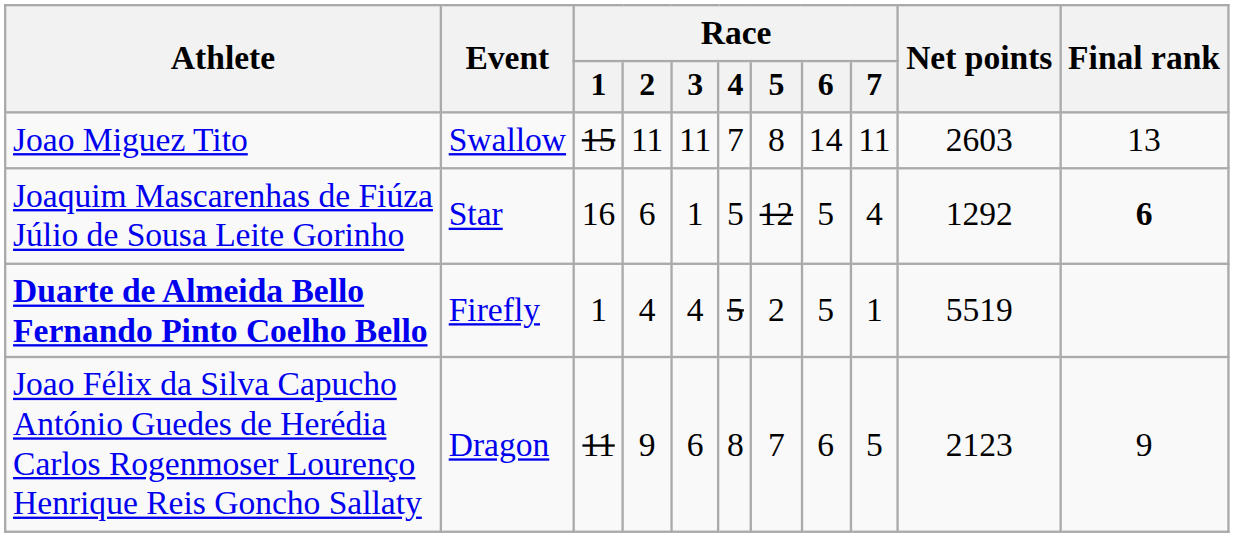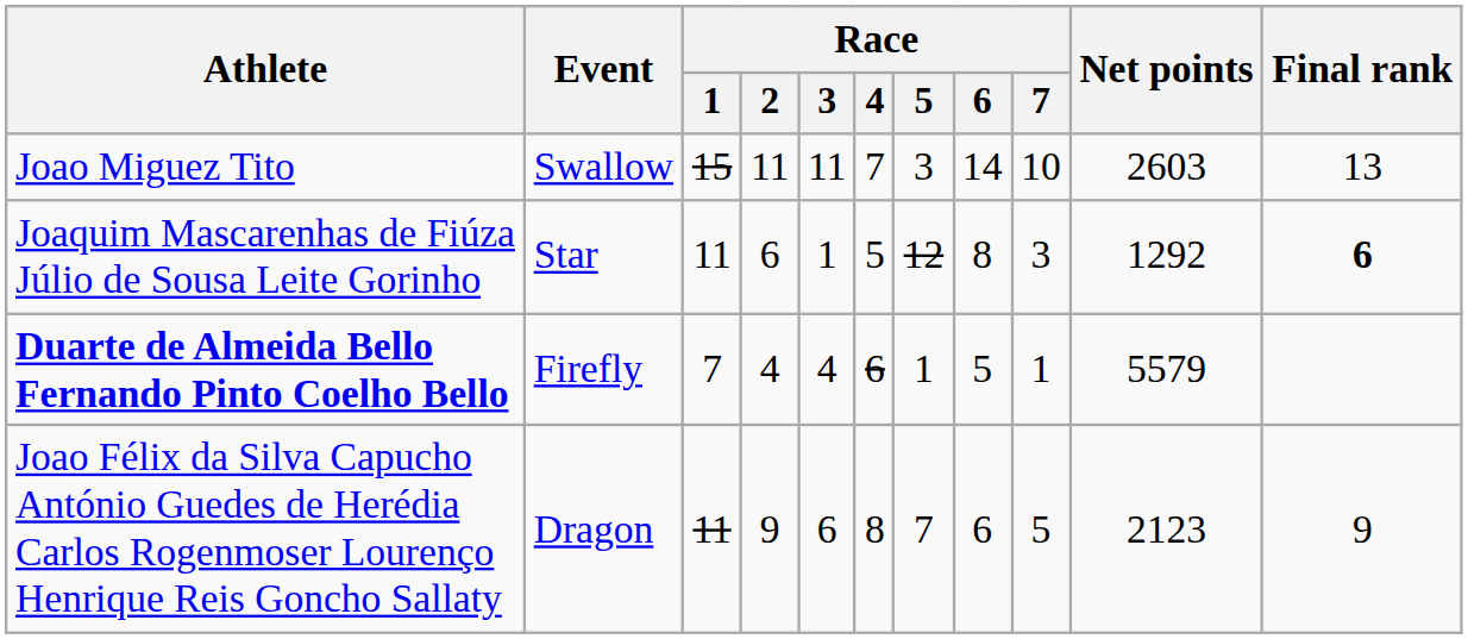 <table class="wikitable" style="font-size:90%">
 <tr>
 <th rowspan="2">Athlete</th>
 <th rowspan="2">Event</th>
 <th colspan=7>Race</th>
 <th rowspan=2>Net points</th>
 <th rowspan=2>Final rank</th>
 </tr>
 <tr style="font-size:95%">
 <th>1</th>
 <th>2</th>
 <th>3</th>
 <th>4</th>
 <th>5</th>
 <th>6</th>
 <th>7</th>
 </tr>
 <tr align=center>
 <td align=left><a href='#'>Joao Miguez Tito</a></td>
 <td align=left><a href='#'>Swallow</a></td>
 <td><s>15</s></td>
 <td>11</td>
 <td>11</td>
 <td>7</td>
-<td>8</td>
+<td>3</td>
 <td>14</td>
-<td>11</td>
+<td>10</td>
 <td>2603</td>
 <td>13</td>
 </tr>
 <tr align=center>
 <td align=left><a href='#'>Joaquim Mascarenhas de Fiúza</a><br><a href='#'>Júlio de Sousa Leite Gorinho</a></td>
 <td align=left><a href='#'>Star</a></td>
-<td>16</td>
+<td>11</td>
 <td>6</td>
 <td>1</td>
 <td>5</td>
 <td><s>12</s></td>
-<td>5</td>
-<td>4</td>
+<td>8</td>
+<td>3</td>
 <td>1292</td>
 <td><strong>6</strong></td>
 </tr>
 <tr align=center>
 <td align=left><strong><a href='#'>Duarte de Almeida Bello</a><br><a href='#'>Fernando Pinto Coelho Bello</a></strong></td>
 <td align=left><a href='#'>Firefly</a></td>
-<td>1</td>
+<td>7</td>
 <td>4</td>
 <td>4</td>
-<td><s>5</s></td>
-<td>2</td>
+<td><s>6</s></td>
+<td>1</td>
 <td>5</td>
 <td>1</td>
-<td>5519</td>
+<td>5579</td>
 <td></td>
 </tr>
 <tr align=center>
 <td align=left><a href='#'>Joao Félix da Silva Capucho</a><br><a href='#'>António Guedes de Herédia</a><br><a href='#'>Carlos Rogenmoser Lourenço</a><br><a href='#'>Henrique Reis Goncho Sallaty</a></td>
 <td align=left><a href='#'>Dragon</a></td>
 <td><s>11</s></td>
 <td>9</td>
 <td>6</td>
 <td>8</td>
 <td>7</td>
 <td>6</td>
 <td>5</td>
 <td>2123</td>
 <td>9</td>
 </tr>
 </table>
